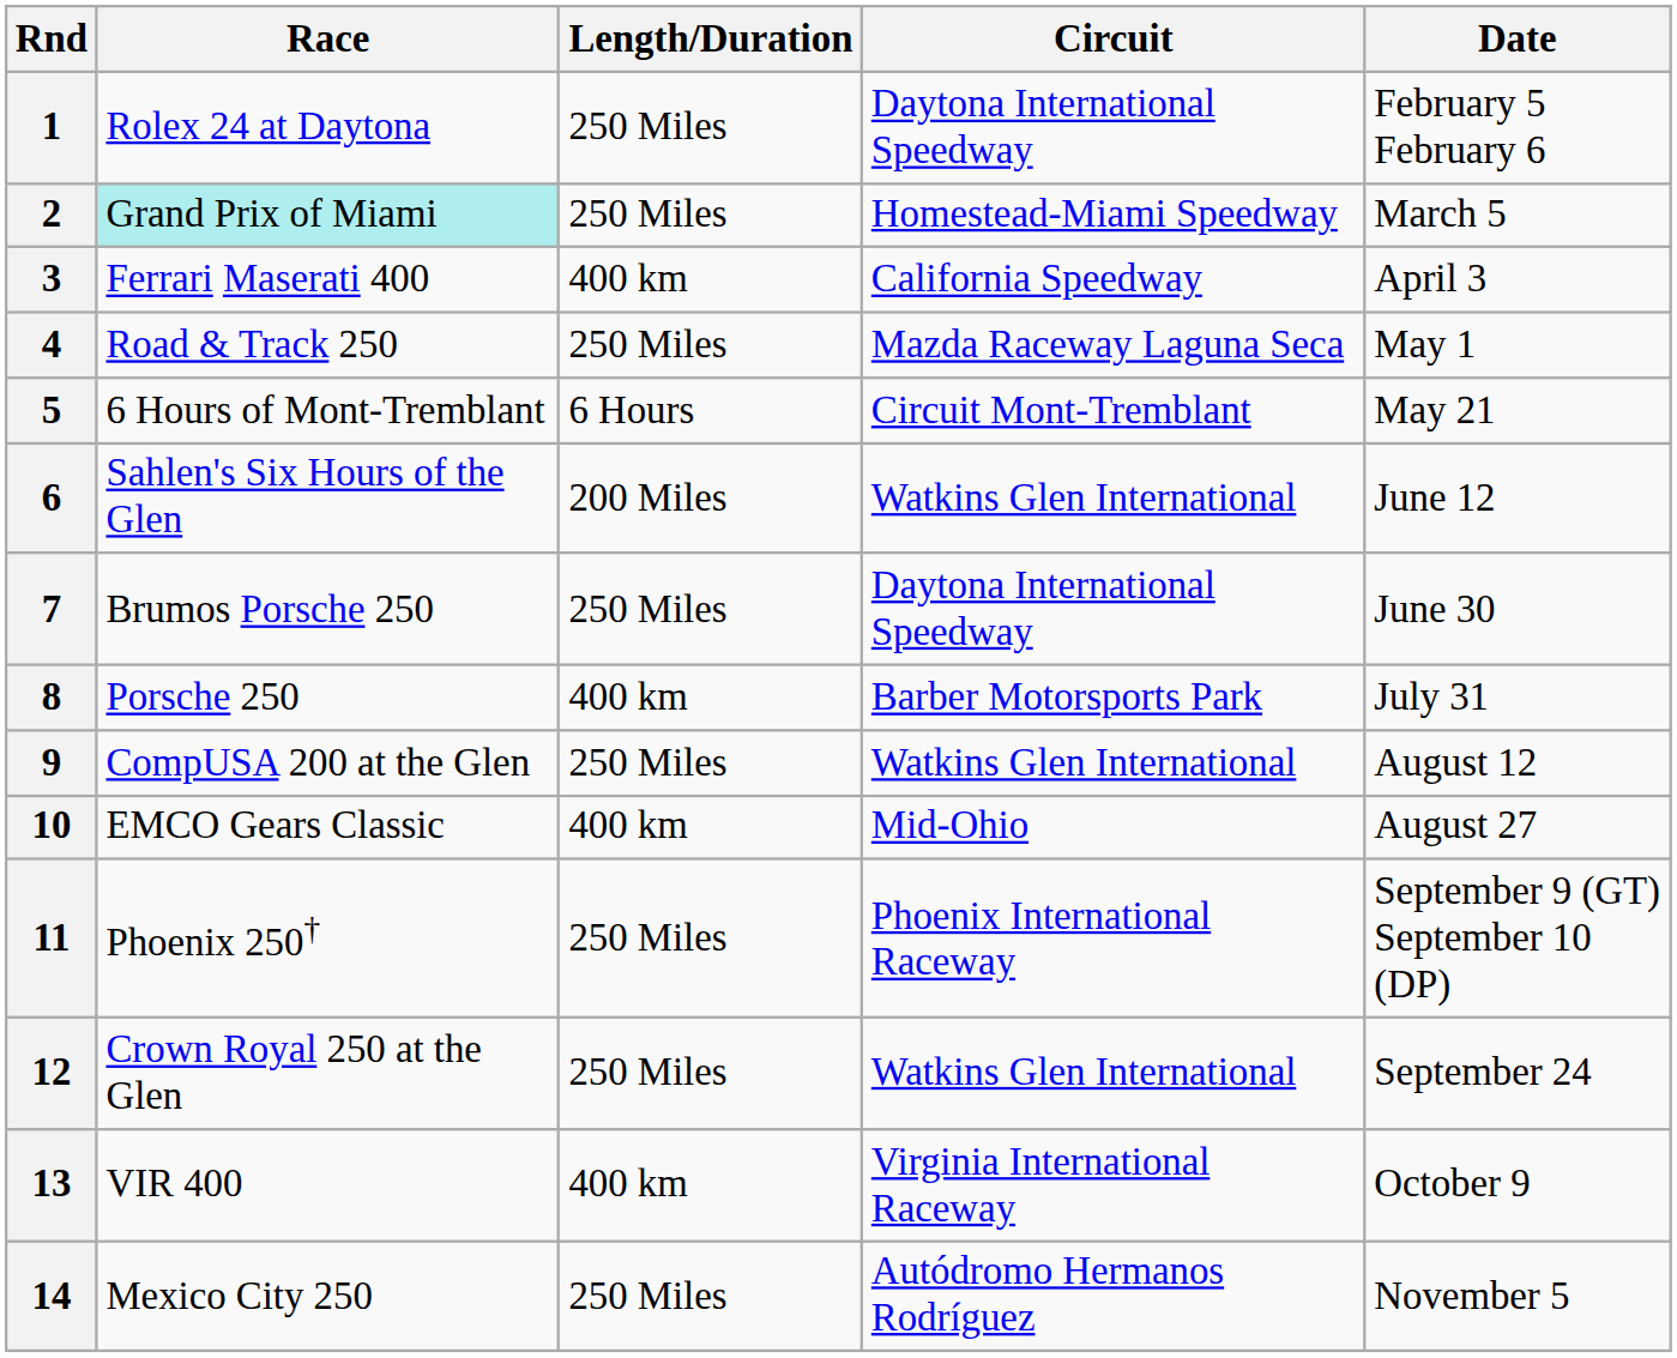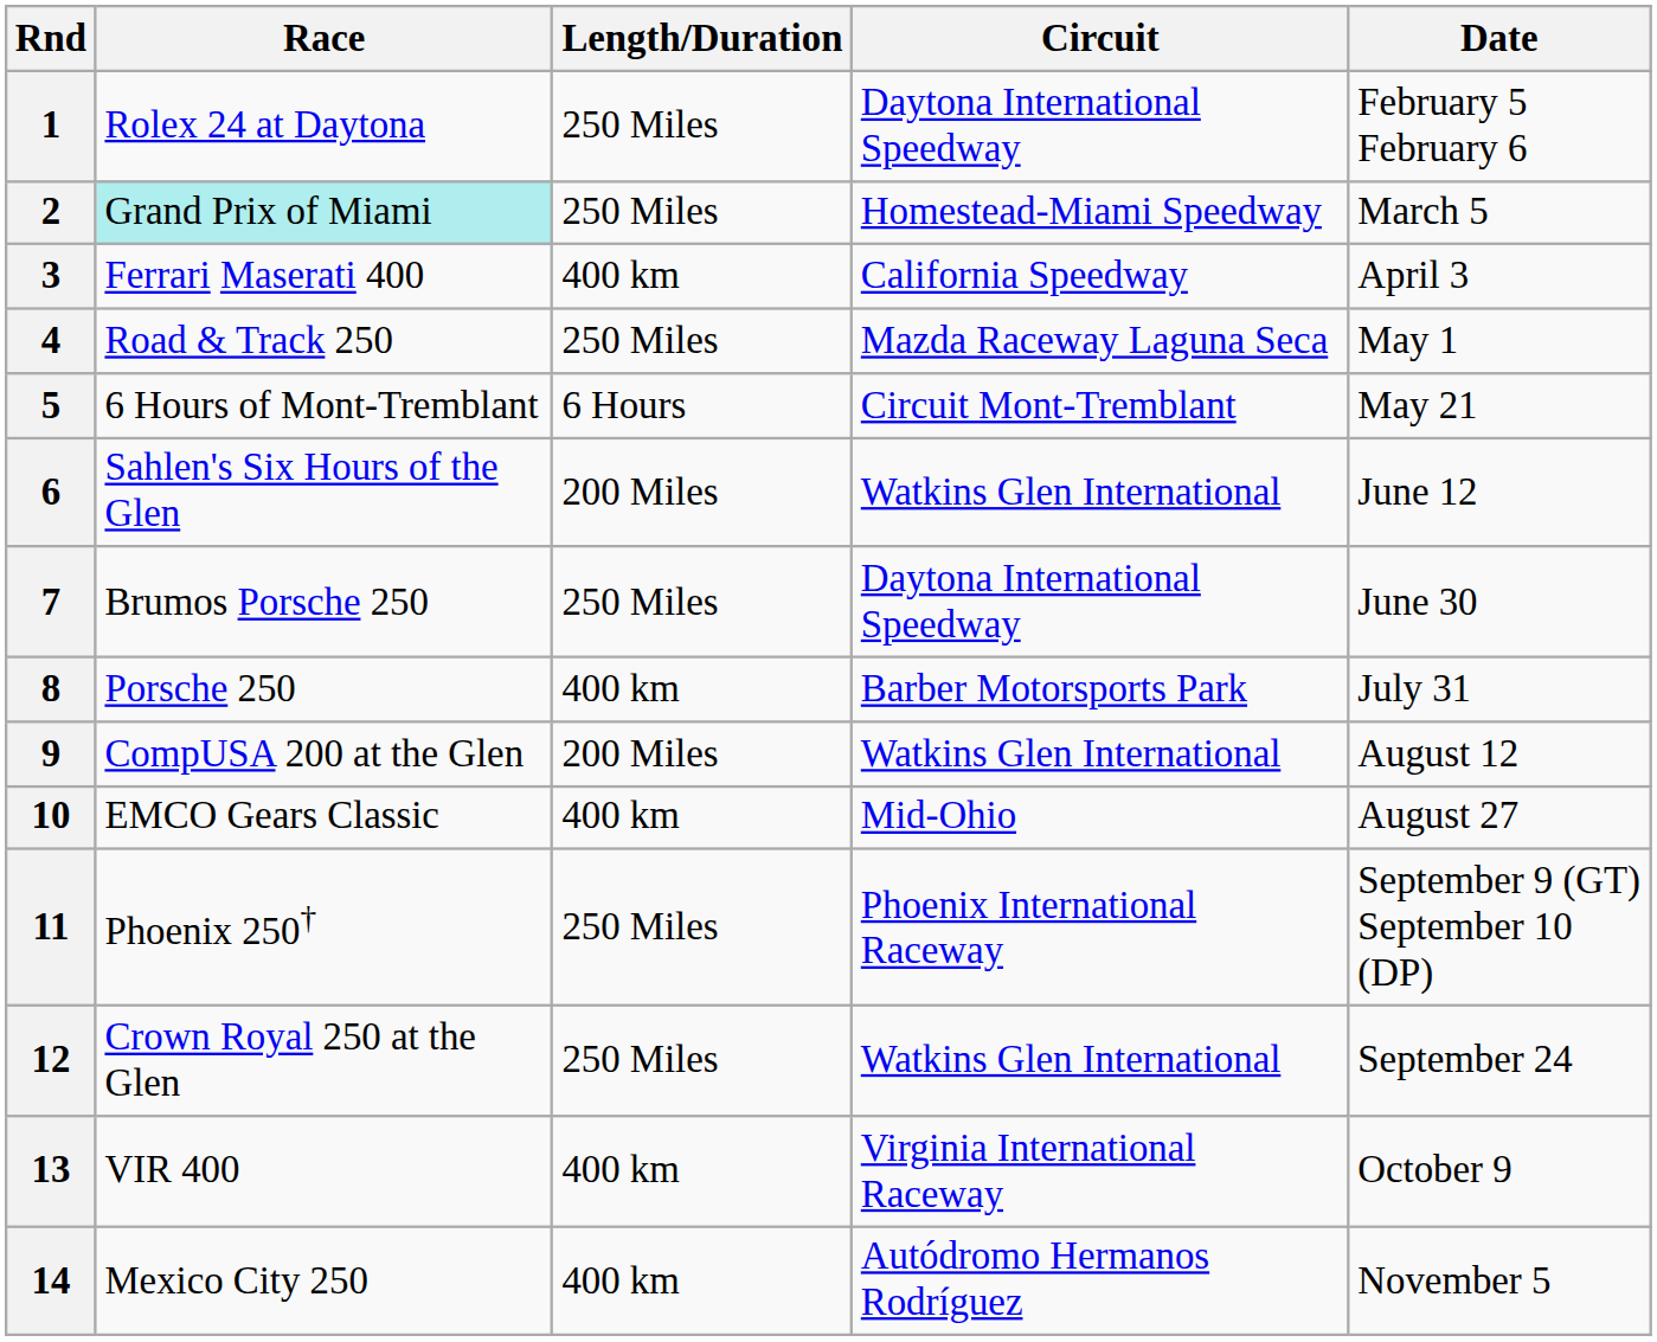 <table class="wikitable" style="font-size: 90%;">
 <tr>
 <th>Rnd</th>
 <th>Race</th>
 <th>Length/Duration</th>
 <th>Circuit</th>
 <th>Date</th>
 </tr>
 <tr>
 <th>1</th>
 <td> <a href='#'>Rolex 24 at Daytona</a></td>
 <td>250 Miles</td>
 <td><a href='#'>Daytona International Speedway</a></td>
 <td>February 5<br>February 6</td>
 </tr>
 <tr>
 <th>2</th>
 <td style="background: paleturquoise;"> Grand Prix of Miami</td>
 <td>250 Miles</td>
 <td><a href='#'>Homestead-Miami Speedway</a></td>
 <td>March 5</td>
 </tr>
 <tr>
 <th>3</th>
 <td> <a href='#'>Ferrari</a> <a href='#'>Maserati</a> 400</td>
 <td>400 km</td>
 <td><a href='#'>California Speedway</a></td>
 <td>April 3</td>
 </tr>
 <tr>
 <th>4</th>
 <td> <a href='#'>Road & Track</a> 250</td>
 <td>250 Miles</td>
 <td><a href='#'>Mazda Raceway Laguna Seca</a></td>
 <td>May 1</td>
 </tr>
 <tr>
 <th>5</th>
 <td> 6 Hours of Mont-Tremblant</td>
 <td>6 Hours</td>
 <td><a href='#'>Circuit Mont-Tremblant</a></td>
 <td>May 21</td>
 </tr>
 <tr>
 <th>6</th>
 <td> <a href='#'>Sahlen's Six Hours of the Glen</a></td>
 <td>200 Miles</td>
 <td><a href='#'>Watkins Glen International</a></td>
 <td>June 12</td>
 </tr>
 <tr>
 <th>7</th>
 <td> Brumos <a href='#'>Porsche</a> 250</td>
 <td>250 Miles</td>
 <td><a href='#'>Daytona International Speedway</a></td>
 <td>June 30</td>
 </tr>
 <tr>
 <th>8</th>
 <td> <a href='#'>Porsche</a> 250</td>
 <td>400 km</td>
 <td><a href='#'>Barber Motorsports Park</a></td>
 <td>July 31</td>
 </tr>
 <tr>
 <th>9</th>
 <td> <a href='#'>CompUSA</a> 200 at the Glen</td>
-<td>250 Miles</td>
+<td>200 Miles</td>
 <td><a href='#'>Watkins Glen International</a></td>
 <td>August 12</td>
 </tr>
 <tr>
 <th>10</th>
 <td> EMCO Gears Classic</td>
 <td>400 km</td>
 <td><a href='#'>Mid-Ohio</a></td>
 <td>August 27</td>
 </tr>
 <tr>
 <th>11</th>
 <td> Phoenix 250<sup>†</sup></td>
 <td>250 Miles</td>
 <td><a href='#'>Phoenix International Raceway</a></td>
 <td>September 9 (GT)<br>September 10 (DP)</td>
 </tr>
 <tr>
 <th>12</th>
 <td> <a href='#'>Crown Royal</a> 250 at the Glen</td>
 <td>250 Miles</td>
 <td><a href='#'>Watkins Glen International</a></td>
 <td>September 24</td>
 </tr>
 <tr>
 <th>13</th>
 <td> VIR 400</td>
 <td>400 km</td>
 <td><a href='#'>Virginia International Raceway</a></td>
 <td>October 9</td>
 </tr>
 <tr>
 <th>14</th>
 <td> Mexico City 250</td>
-<td>250 Miles</td>
+<td>400 km</td>
 <td><a href='#'>Autódromo Hermanos Rodríguez</a></td>
 <td>November 5</td>
 </tr>
 </table>
